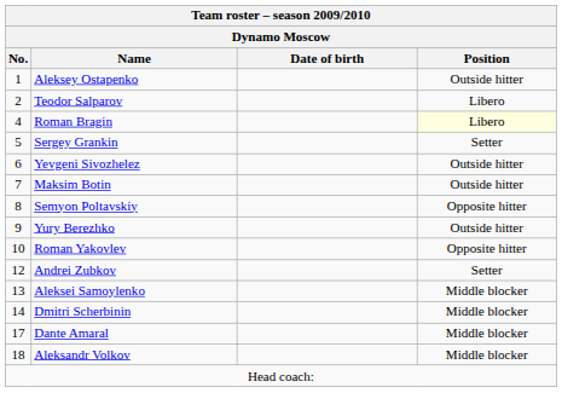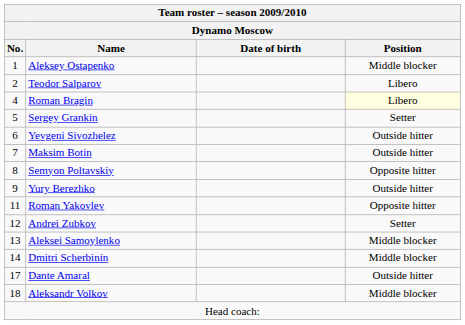 <table class="wikitable collapsible collapsed sortable" style="font-size:100%; text-align:center;">
 <tr>
 <th colspan=6>Team roster – season 2009/2010</th>
 </tr>
 <tr>
 <th colspan=6>Dynamo Moscow</th>
 </tr>
 <tr>
 <th>No.</th>
 <th style="width:15em">Name</th>
 <th style="width:13em">Date of birth</th>
 <th style="width:10em">Position</th>
 </tr>
 <tr>
 <td>1</td>
 <td align=left> <a href='#'>Aleksey Ostapenko</a></td>
 <td align=right></td>
-<td>Outside hitter</td>
+<td>Middle blocker</td>
 </tr>
 <tr>
 <td>2</td>
 <td align=left> <a href='#'>Teodor Salparov</a></td>
 <td align=right></td>
 <td>Libero</td>
 </tr>
 <tr>
 <td>4</td>
 <td align=left> <a href='#'>Roman Bragin</a></td>
 <td align=right></td>
 <td style="background: lightyellow;">Libero</td>
 </tr>
 <tr>
 <td>5</td>
 <td align=left> <a href='#'>Sergey Grankin</a></td>
 <td align=right></td>
 <td>Setter</td>
 </tr>
 <tr>
 <td>6</td>
 <td align=left> <a href='#'>Yevgeni Sivozhelez</a></td>
 <td align=right></td>
 <td>Outside hitter</td>
 </tr>
 <tr>
 <td>7</td>
 <td align=left> <a href='#'>Maksim Botin</a></td>
 <td align=right></td>
 <td>Outside hitter</td>
 </tr>
 <tr>
 <td>8</td>
 <td align=left> <a href='#'>Semyon Poltavskiy</a></td>
 <td align=right></td>
 <td>Opposite hitter</td>
 </tr>
 <tr>
 <td>9</td>
 <td align=left> <a href='#'>Yury Berezhko</a></td>
 <td align=right></td>
 <td>Outside hitter</td>
 </tr>
 <tr>
-<td>10</td>
+<td>11</td>
 <td align=left> <a href='#'>Roman Yakovlev</a></td>
 <td align=right></td>
 <td>Opposite hitter</td>
 </tr>
 <tr>
 <td>12</td>
 <td align=left> <a href='#'>Andrei Zubkov</a></td>
 <td align=right></td>
 <td>Setter</td>
 </tr>
 <tr>
 <td>13</td>
 <td align=left> <a href='#'>Aleksei Samoylenko</a></td>
 <td align=right></td>
 <td>Middle blocker</td>
 </tr>
 <tr>
 <td>14</td>
 <td align=left> <a href='#'>Dmitri Scherbinin</a></td>
 <td align=right></td>
 <td>Middle blocker</td>
 </tr>
 <tr>
 <td>17</td>
 <td align=left> <a href='#'>Dante Amaral</a></td>
 <td align=right></td>
-<td>Middle blocker</td>
+<td>Outside hitter</td>
 </tr>
 <tr>
 <td>18</td>
 <td align=left> <a href='#'>Aleksandr Volkov</a></td>
 <td align=right></td>
 <td>Middle blocker</td>
 </tr>
 <tr>
 <td colspan=4>Head coach:</td>
 </tr>
 </table>
